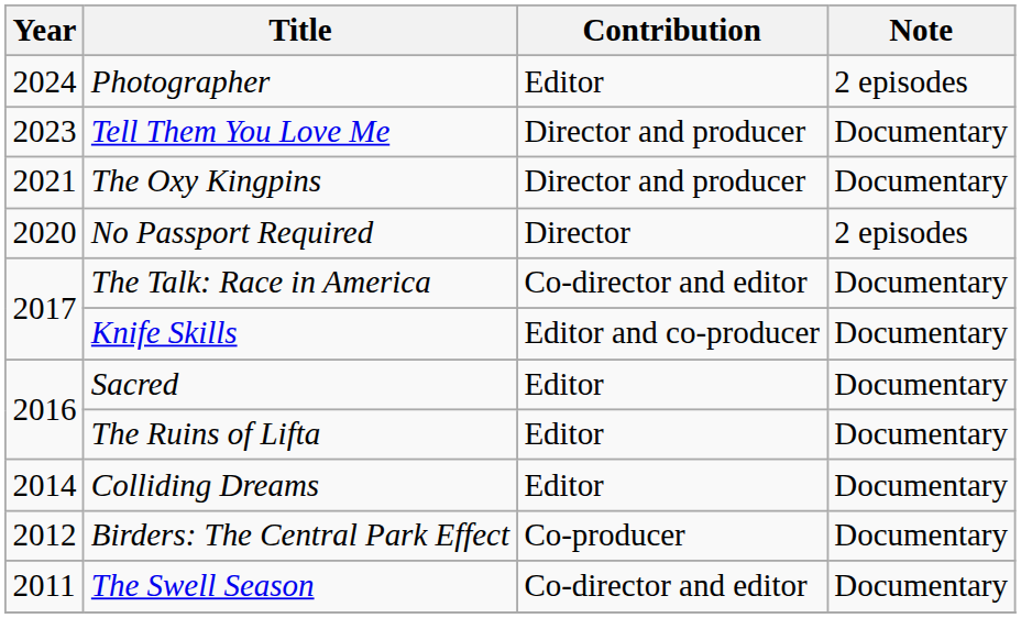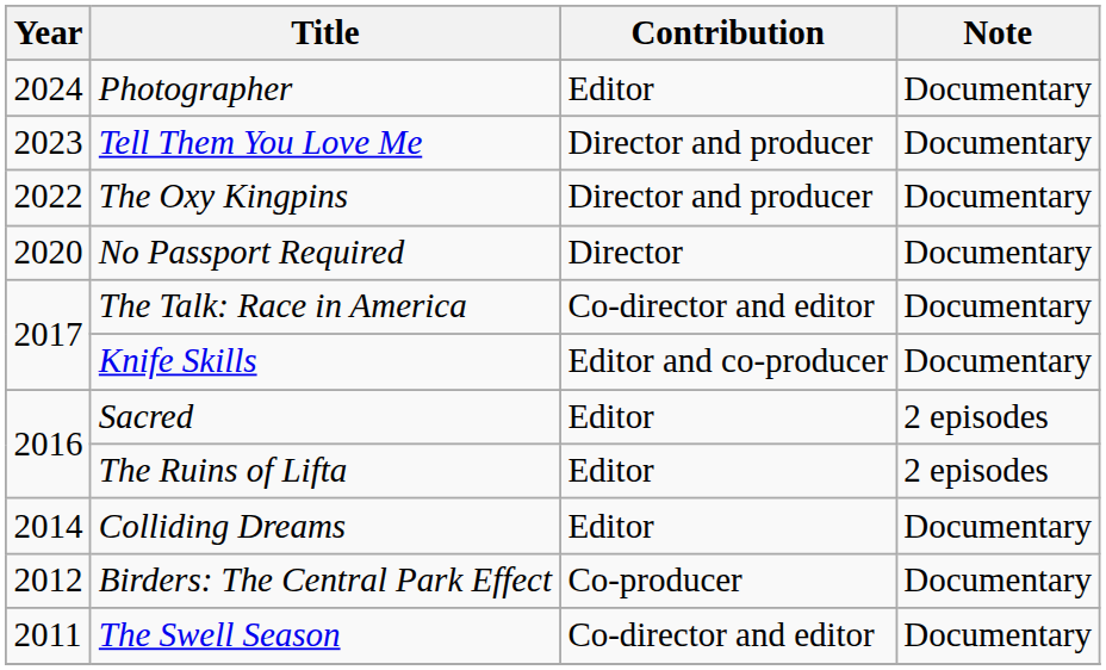 <table class="wikitable sortable">
 <tr>
 <th>Year</th>
 <th>Title</th>
 <th>Contribution</th>
 <th>Note</th>
 </tr>
 <tr>
 <td>2024</td>
 <td><em>Photographer</em></td>
 <td>Editor</td>
-<td>2 episodes</td>
+<td>Documentary</td>
 </tr>
 <tr>
 <td>2023</td>
 <td><em><a href='#'>Tell Them You Love Me</a></em></td>
 <td>Director and producer</td>
 <td>Documentary</td>
 </tr>
 <tr>
-<td>2021</td>
+<td>2022</td>
 <td><em>The Oxy Kingpins</em></td>
 <td>Director and producer</td>
 <td>Documentary</td>
 </tr>
 <tr>
 <td>2020</td>
 <td><em>No Passport Required</em></td>
 <td>Director</td>
-<td>2 episodes</td>
+<td>Documentary</td>
 </tr>
 <tr>
 <td rowspan="2">2017</td>
 <td><em>The Talk: Race in America</em></td>
 <td>Co-director and editor</td>
 <td>Documentary</td>
 </tr>
 <tr>
 <td><em><a href='#'>Knife Skills</a></em></td>
 <td>Editor and co-producer</td>
 <td>Documentary</td>
 </tr>
 <tr>
 <td rowspan="2">2016</td>
 <td><em>Sacred</em></td>
 <td>Editor</td>
-<td>Documentary</td>
+<td>2 episodes</td>
 </tr>
 <tr>
 <td><em>The Ruins of Lifta</em></td>
 <td>Editor</td>
-<td>Documentary</td>
+<td>2 episodes</td>
 </tr>
 <tr>
 <td>2014</td>
 <td><em>Colliding Dreams</em></td>
 <td>Editor</td>
 <td>Documentary</td>
 </tr>
 <tr>
 <td>2012</td>
 <td><em>Birders: The Central Park Effect</em></td>
 <td>Co-producer</td>
 <td>Documentary</td>
 </tr>
 <tr>
 <td>2011</td>
 <td><em><a href='#'>The Swell Season</a></em></td>
 <td>Co-director and editor</td>
 <td>Documentary</td>
 </tr>
 <tr>
 </tr>
 <tr>
 </tr>
 </table>
